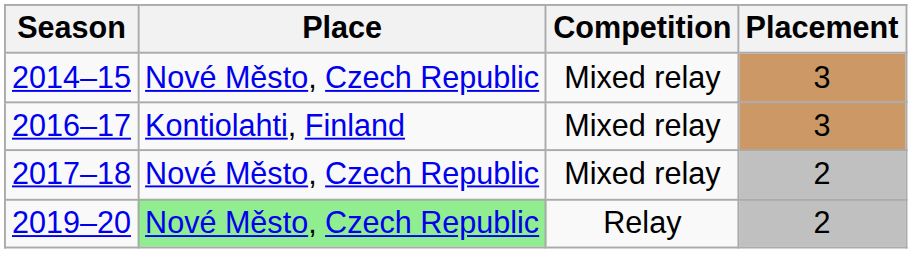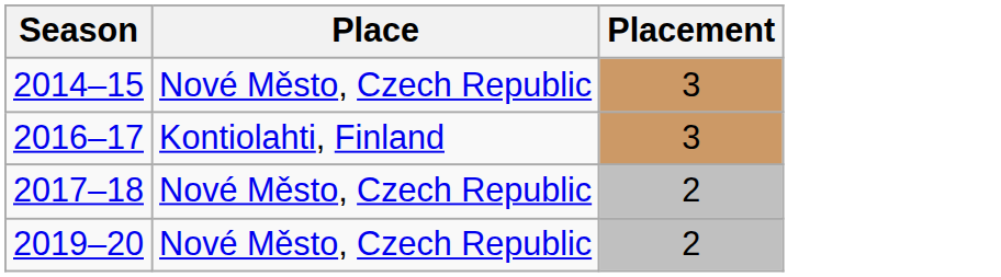 <table class="wikitable sortable" style="text-align: center;">
 <tr>
 <th>Season</th>
 <th>Place</th>
-<th>Competition</th>
 <th>Placement</th>
 </tr>
 <tr>
 <td><a href='#'>2014–15</a></td>
 <td align="left"> <a href='#'>Nové Město</a>, <a href='#'>Czech Republic</a></td>
-<td>Mixed relay</td>
 <td bgcolor="cc9966">3</td>
 </tr>
 <tr>
 <td><a href='#'>2016–17</a></td>
 <td align="left"> <a href='#'>Kontiolahti</a>, <a href='#'>Finland</a></td>
-<td>Mixed relay</td>
 <td bgcolor="cc9966">3</td>
 </tr>
 <tr>
 <td><a href='#'>2017–18</a></td>
 <td align="left"> <a href='#'>Nové Město</a>, <a href='#'>Czech Republic</a></td>
-<td>Mixed relay</td>
 <td bgcolor=silver>2</td>
 </tr>
 <tr>
 <td><a href='#'>2019–20</a></td>
-<td align="left" style="background: lightgreen;"> <a href='#'>Nové Město</a>, <a href='#'>Czech Republic</a></td>
-<td>Relay</td>
+<td align="left"> <a href='#'>Nové Město</a>, <a href='#'>Czech Republic</a></td>
 <td bgcolor=silver>2</td>
 </tr>
 </table>
